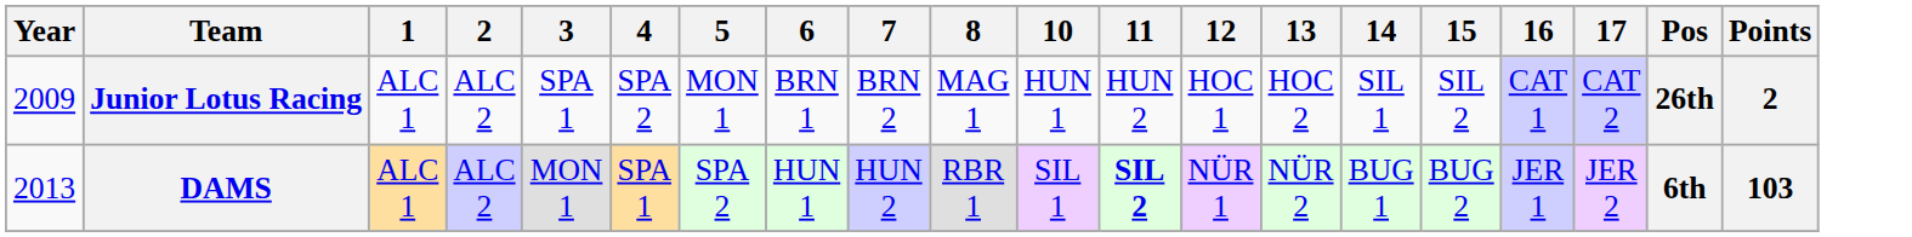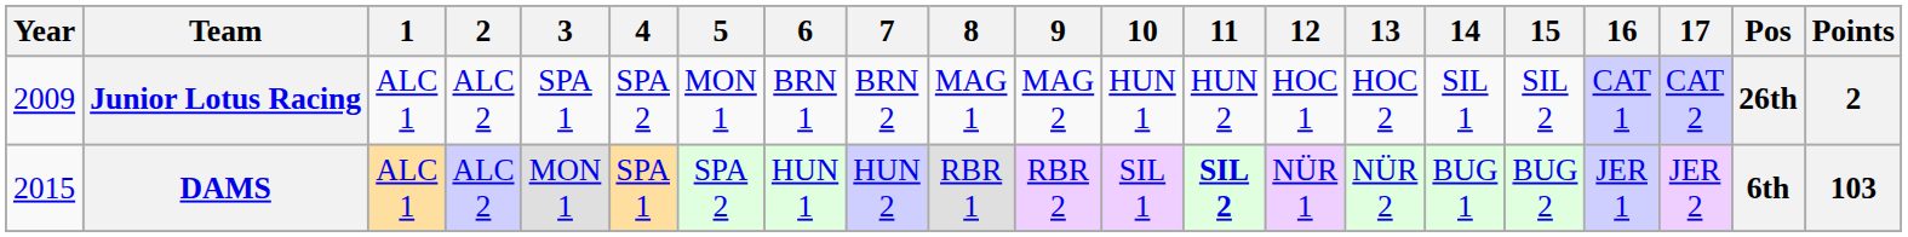 <table class="wikitable" style="text-align:center; font-size:85%">
 <tr>
 <th>Year</th>
 <th>Team</th>
 <th>1</th>
 <th>2</th>
 <th>3</th>
 <th>4</th>
 <th>5</th>
 <th>6</th>
 <th>7</th>
 <th>8</th>
+<th>9</th>
 <th>10</th>
 <th>11</th>
 <th>12</th>
 <th>13</th>
 <th>14</th>
 <th>15</th>
 <th>16</th>
 <th>17</th>
 <th>Pos</th>
 <th>Points</th>
 </tr>
 <tr>
 <td><a href='#'>2009</a></td>
 <th nowrap><a href='#'>Junior Lotus Racing</a></th>
 <td><a href='#'>ALC<br>1</a></td>
 <td><a href='#'>ALC<br>2</a></td>
 <td><a href='#'>SPA<br>1</a></td>
 <td><a href='#'>SPA<br>2</a></td>
 <td><a href='#'>MON<br>1</a></td>
 <td><a href='#'>BRN<br>1</a></td>
 <td><a href='#'>BRN<br>2</a></td>
 <td><a href='#'>MAG<br>1</a></td>
+<td><a href='#'>MAG<br>2</a></td>
 <td><a href='#'>HUN<br>1</a></td>
 <td><a href='#'>HUN<br>2</a></td>
 <td><a href='#'>HOC<br>1</a></td>
 <td><a href='#'>HOC<br>2</a></td>
 <td><a href='#'>SIL<br>1</a></td>
 <td><a href='#'>SIL<br>2</a></td>
 <td style="background:#CFCFFF;"><a href='#'>CAT<br>1</a><br></td>
 <td style="background:#CFCFFF;"><a href='#'>CAT<br>2</a><br></td>
 <th>26th</th>
 <th>2</th>
 </tr>
 <tr>
-<td><a href='#'>2013</a></td>
+<td><a href='#'>2015</a></td>
 <th><a href='#'>DAMS</a></th>
 <td style="background:#FFDF9F;"><a href='#'>ALC<br>1</a><br></td>
 <td style="background:#CFCFFF;"><a href='#'>ALC<br>2</a><br></td>
 <td style="background:#DFDFDF;"><a href='#'>MON<br>1</a><br></td>
 <td style="background:#FFDF9F;"><a href='#'>SPA<br>1</a><br></td>
 <td style="background:#DFFFDF;"><a href='#'>SPA<br>2</a><br></td>
 <td style="background:#DFFFDF;"><a href='#'>HUN<br>1</a><br></td>
 <td style="background:#CFCFFF;"><a href='#'>HUN<br>2</a><br></td>
 <td style="background:#DFDFDF;"><a href='#'>RBR<br>1</a><br></td>
+<td style="background:#EFCFFF;"><a href='#'>RBR<br>2</a><br></td>
 <td style="background:#EFCFFF;"><a href='#'>SIL<br>1</a><br></td>
 <td style="background:#DFFFDF;"><strong><a href='#'>SIL<br>2</a><br></strong></td>
 <td style="background:#EFCFFF;"><a href='#'>NÜR<br>1</a><br></td>
 <td style="background:#DFFFDF;"><a href='#'>NÜR<br>2</a><br></td>
 <td style="background:#DFFFDF;"><a href='#'>BUG<br>1</a><br></td>
 <td style="background:#DFFFDF;"><a href='#'>BUG<br>2</a><br></td>
 <td style="background:#CFCFFF;"><a href='#'>JER<br>1</a><br></td>
 <td style="background:#EFCFFF;"><a href='#'>JER<br>2</a><br></td>
 <th>6th</th>
 <th>103</th>
 </tr>
 </table>
